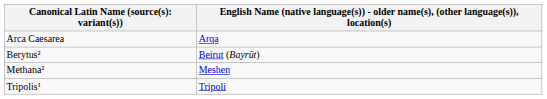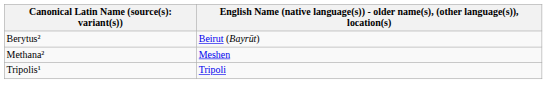 <table class="wikitable">
 <tr>
 <th>Canonical Latin Name (source(s): variant(s))</th>
 <th>English Name (native language(s)) - older name(s), (other language(s)), location(s)</th>
-</tr>
-<tr>
-<td>Arca Caesarea</td>
-<td><a href='#'>Arqa</a></td>
 </tr>
 <tr>
 <td>Berytus²</td>
 <td><a href='#'>Beirut</a> (<em>Bayrūt</em>)</td>
 </tr>
 <tr>
 <td>Methana²</td>
 <td><a href='#'>Meshen</a></td>
 </tr>
 <tr>
 <td>Tripolis¹</td>
 <td><a href='#'>Tripoli</a></td>
 </tr>
 </table>
